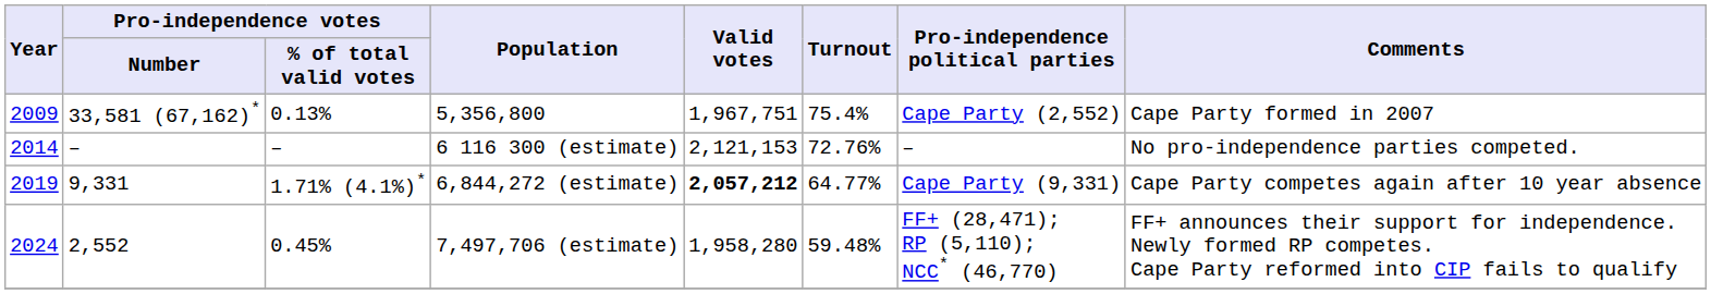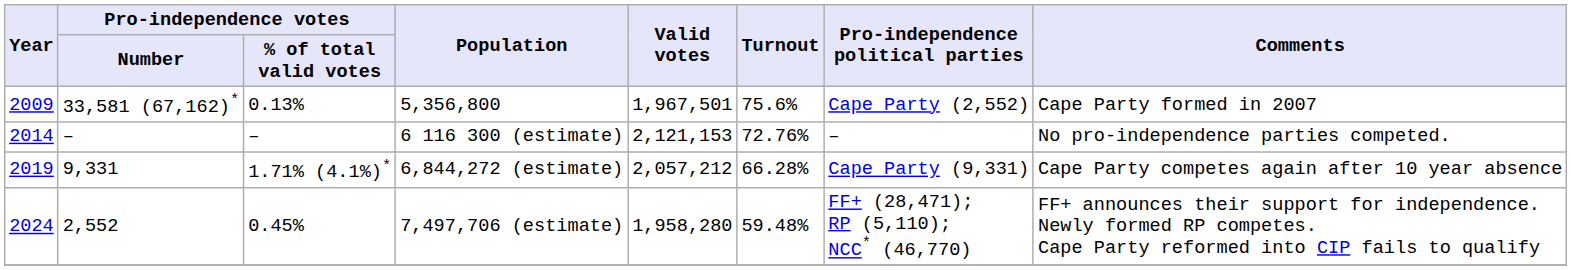 <table border="0" style="background:#ffffff" align="top" class="wikitable" style="text-align:center">
 <tr>
 <th style="background:Lavender; color:Black" rowspan=2>Year</th>
 <th style="background:Lavender; color:Black" colspan=2>Pro-independence votes</th>
 <th style="background:Lavender; color:Black" rowspan=2>Population</th>
 <th style="background:Lavender; color:Black" rowspan=2>Valid<br>votes</th>
 <th style="background:Lavender; color:Black" rowspan=2>Turnout</th>
 <th style="background:Lavender; color:Black" rowspan=2>Pro-independence<br>political parties</th>
 <th style="background:Lavender; color:Black" rowspan=2>Comments</th>
 </tr>
 <tr>
 <th style="background:Lavender; color:Black">Number</th>
 <th style="background:Lavender; color:Black">% of total<br>valid votes</th>
 </tr>
 <tr>
 <td><a href='#'>2009</a></td>
 <td>33,581 (67,162)<sup>*</sup></td>
 <td>0.13%</td>
 <td>5,356,800</td>
-<td>1,967,751</td>
-<td>75.4%</td>
+<td>1,967,501</td>
+<td>75.6%</td>
 <td><a href='#'>Cape Party</a> (2,552)</td>
 <td>Cape Party formed in 2007</td>
 </tr>
 <tr>
 <td><a href='#'>2014</a></td>
 <td>–</td>
 <td>–</td>
 <td>6 116 300 (estimate)</td>
 <td>2,121,153</td>
 <td>72.76%</td>
 <td>–</td>
 <td>No pro-independence parties competed.</td>
 </tr>
 <tr>
 <td><a href='#'>2019</a></td>
 <td>9,331</td>
 <td>1.71% (4.1%)<sup>*</sup></td>
 <td>6,844,272 (estimate)</td>
-<td><strong>2,057,212</strong></td>
-<td>64.77%</td>
+<td>2,057,212</td>
+<td>66.28%</td>
 <td><a href='#'>Cape Party</a> (9,331)</td>
 <td>Cape Party competes again after 10 year absence</td>
 </tr>
 <tr>
 <td><a href='#'>2024</a></td>
 <td>2,552</td>
 <td>0.45%</td>
 <td>7,497,706 (estimate)</td>
 <td>1,958,280</td>
 <td>59.48%</td>
 <td><a href='#'> FF+</a> (28,471);<br><a href='#'> RP</a> (5,110);<br><a href='#'>NCC</a><sup>*</sup> (46,770)</td>
 <td>FF+ announces their support for independence.<br>Newly formed RP competes.<br>Cape Party reformed into <a href='#'> CIP</a> fails to qualify</td>
 </tr>
 <tr>
 </tr>
 </table>
